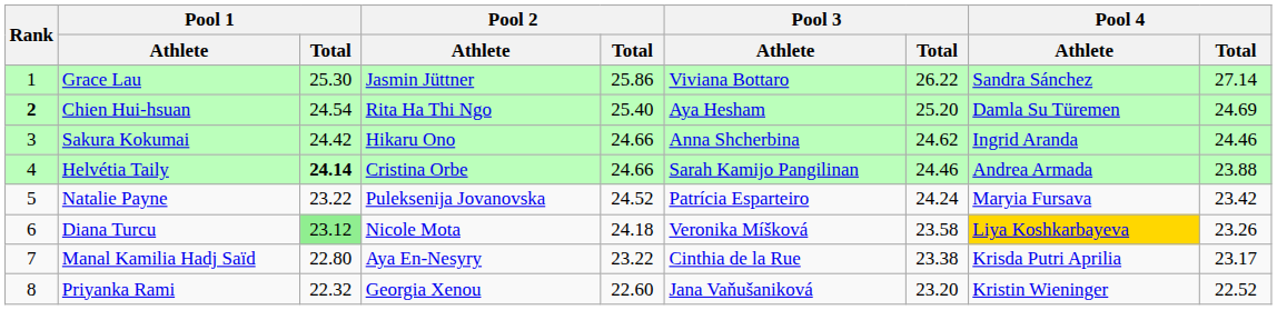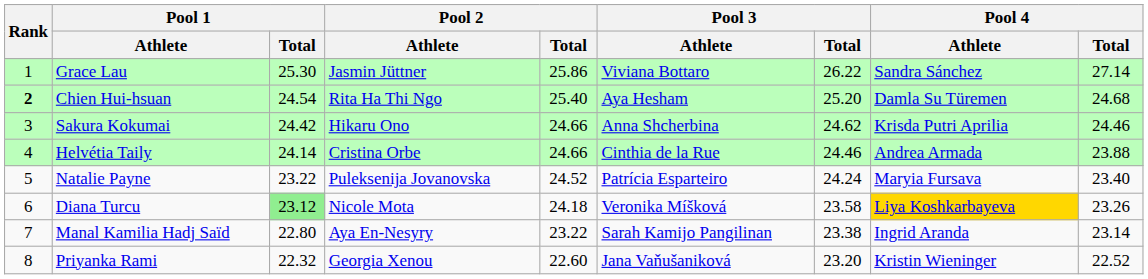 <table class="wikitable" style="text-align:center;">
 <tr>
 <th rowspan=2>Rank</th>
 <th colspan=2 width=250>Pool 1</th>
 <th colspan=2 width=250>Pool 2</th>
 <th colspan=2 width=250>Pool 3</th>
 <th colspan=2 width=250>Pool 4</th>
 </tr>
 <tr>
 <th>Athlete</th>
 <th>Total</th>
 <th>Athlete</th>
 <th>Total</th>
 <th>Athlete</th>
 <th>Total</th>
 <th>Athlete</th>
 <th>Total</th>
 </tr>
 <tr bgcolor=bbffbb>
 <td>1</td>
 <td align=left> <a href='#'>Grace Lau</a></td>
 <td>25.30</td>
 <td align=left> <a href='#'>Jasmin Jüttner</a></td>
 <td>25.86</td>
 <td align=left> <a href='#'>Viviana Bottaro</a></td>
 <td>26.22</td>
 <td align=left> <a href='#'>Sandra Sánchez</a></td>
 <td>27.14</td>
 </tr>
 <tr bgcolor=bbffbb>
 <td><strong>2</strong></td>
 <td align=left> <a href='#'>Chien Hui-hsuan</a></td>
 <td>24.54</td>
 <td align=left> <a href='#'>Rita Ha Thi Ngo</a></td>
 <td>25.40</td>
 <td align=left> <a href='#'>Aya Hesham</a></td>
 <td>25.20</td>
 <td align=left> <a href='#'>Damla Su Türemen</a></td>
-<td>24.69</td>
+<td>24.68</td>
 </tr>
 <tr bgcolor=bbffbb>
 <td>3</td>
 <td align=left> <a href='#'>Sakura Kokumai</a></td>
 <td>24.42</td>
 <td align=left> <a href='#'>Hikaru Ono</a></td>
 <td>24.66</td>
 <td align=left> <a href='#'>Anna Shcherbina</a></td>
 <td>24.62</td>
-<td align=left> <a href='#'>Ingrid Aranda</a></td>
+<td align=left> <a href='#'>Krisda Putri Aprilia</a></td>
 <td>24.46</td>
 </tr>
 <tr bgcolor=bbffbb>
 <td>4</td>
 <td align=left> <a href='#'>Helvétia Taily</a></td>
-<td><strong>24.14</strong></td>
+<td>24.14</td>
 <td align=left> <a href='#'>Cristina Orbe</a></td>
 <td>24.66</td>
-<td align=left> <a href='#'>Sarah Kamijo Pangilinan</a></td>
+<td align=left> <a href='#'>Cinthia de la Rue</a></td>
 <td>24.46</td>
 <td align=left> <a href='#'>Andrea Armada</a></td>
 <td>23.88</td>
 </tr>
 <tr>
 <td>5</td>
 <td align=left> <a href='#'>Natalie Payne</a></td>
 <td>23.22</td>
 <td align=left> <a href='#'>Puleksenija Jovanovska</a></td>
 <td>24.52</td>
 <td align=left> <a href='#'>Patrícia Esparteiro</a></td>
 <td>24.24</td>
 <td align=left> <a href='#'>Maryia Fursava</a></td>
-<td>23.42</td>
+<td>23.40</td>
 </tr>
 <tr>
 <td>6</td>
 <td align=left> <a href='#'>Diana Turcu</a></td>
 <td style="background: lightgreen;">23.12</td>
 <td align=left> <a href='#'>Nicole Mota</a></td>
 <td>24.18</td>
 <td align=left> <a href='#'>Veronika Míšková</a></td>
 <td>23.58</td>
 <td align=left style="background: gold;"> <a href='#'>Liya Koshkarbayeva</a></td>
 <td>23.26</td>
 </tr>
 <tr>
 <td>7</td>
 <td align=left> <a href='#'>Manal Kamilia Hadj Saïd</a></td>
 <td>22.80</td>
 <td align=left> <a href='#'>Aya En-Nesyry</a></td>
 <td>23.22</td>
-<td align=left> <a href='#'>Cinthia de la Rue</a></td>
+<td align=left> <a href='#'>Sarah Kamijo Pangilinan</a></td>
 <td>23.38</td>
-<td align=left> <a href='#'>Krisda Putri Aprilia</a></td>
-<td>23.17</td>
+<td align=left> <a href='#'>Ingrid Aranda</a></td>
+<td>23.14</td>
 </tr>
 <tr>
 <td>8</td>
 <td align=left> <a href='#'>Priyanka Rami</a></td>
 <td>22.32</td>
 <td align=left> <a href='#'>Georgia Xenou</a></td>
 <td>22.60</td>
 <td align=left> <a href='#'>Jana Vaňušaniková</a></td>
 <td>23.20</td>
 <td align=left> <a href='#'>Kristin Wieninger</a></td>
 <td>22.52</td>
 </tr>
 </table>
